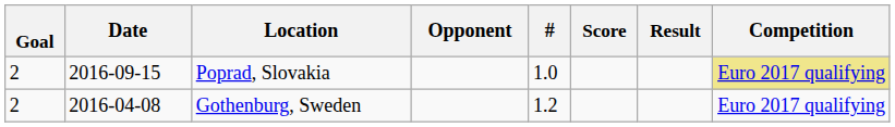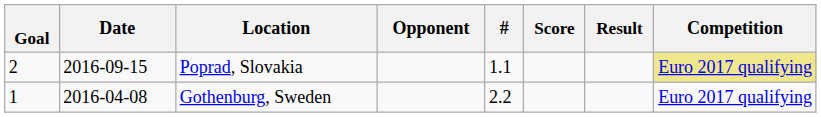 <table class="wikitable collapsible sortable" style="font-size:90%">
 <tr>
 <th data-sort-type="number" style="font-size:95%;"><br>Goal</th>
 <th>Date</th>
 <th>Location</th>
 <th>Opponent</th>
 <th>#</th>
 <th data-sort-type="number" style="font-size:95%;">Score</th>
 <th data-sort-type="number" style="font-size:95%;">Result</th>
 <th width="20%">Competition</th>
 </tr>
 <tr>
 <td>2</td>
 <td>2016-09-15</td>
 <td> <a href='#'>Poprad</a>, Slovakia</td>
 <td></td>
-<td>1.0</td>
+<td>1.1</td>
 <td></td>
 <td></td>
 <td style="background: khaki;"><a href='#'>Euro 2017 qualifying</a></td>
 </tr>
 <tr>
-<td>2</td>
+<td>1</td>
 <td>2016-04-08</td>
 <td> <a href='#'>Gothenburg</a>, Sweden</td>
 <td></td>
-<td>1.2</td>
+<td>2.2</td>
 <td></td>
 <td></td>
 <td><a href='#'>Euro 2017 qualifying</a></td>
 </tr>
 </table>
